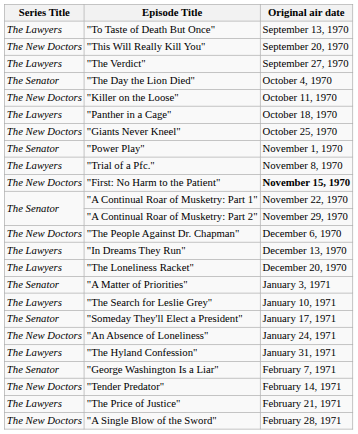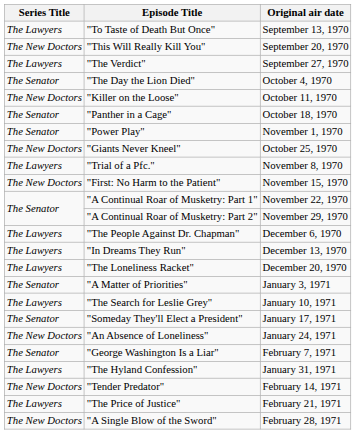 <table class="wikitable">
 <tr>
 <th>Series Title</th>
 <th>Episode Title</th>
 <th>Original air date</th>
 </tr>
 <tr>
 <td><em>The Lawyers</em></td>
 <td>"To Taste of Death But Once"</td>
 <td>September 13, 1970</td>
 </tr>
 <tr>
 <td><em>The New Doctors</em></td>
 <td>"This Will Really Kill You"</td>
 <td>September 20, 1970</td>
 </tr>
 <tr>
 <td><em>The Lawyers</em></td>
 <td>"The Verdict"</td>
 <td>September 27, 1970</td>
 </tr>
 <tr>
 <td><em>The Senator</em></td>
 <td>"The Day the Lion Died"</td>
 <td>October 4, 1970</td>
 </tr>
 <tr>
 <td><em>The New Doctors</em></td>
 <td>"Killer on the Loose"</td>
 <td>October 11, 1970</td>
 </tr>
 <tr>
-<td><em>The Lawyers</em></td>
+<td><em>The Senator</em></td>
 <td>"Panther in a Cage"</td>
 <td>October 18, 1970</td>
+</tr>
+<tr>
+<td><em>The Senator</em></td>
+<td>"Power Play"</td>
+<td>November 1, 1970</td>
 </tr>
 <tr>
 <td><em>The New Doctors</em></td>
 <td>"Giants Never Kneel"</td>
 <td>October 25, 1970</td>
-</tr>
-<tr>
-<td><em>The Senator</em></td>
-<td>"Power Play"</td>
-<td>November 1, 1970</td>
 </tr>
 <tr>
 <td><em>The Lawyers</em></td>
 <td>"Trial of a Pfc."</td>
 <td>November 8, 1970</td>
 </tr>
 <tr>
 <td><em>The New Doctors</em></td>
 <td>"First: No Harm to the Patient"</td>
-<td><strong>November 15, 1970</strong></td>
+<td>November 15, 1970</td>
 </tr>
 <tr>
 <td rowspan="2"><em>The Senator</em></td>
 <td>"A Continual Roar of Musketry: Part 1"</td>
 <td>November 22, 1970</td>
 </tr>
 <tr>
 <td>"A Continual Roar of Musketry: Part 2"</td>
 <td>November 29, 1970</td>
 </tr>
 <tr>
-<td><em>The New Doctors</em></td>
+<td><em>The Lawyers</em></td>
 <td>"The People Against Dr. Chapman"</td>
 <td>December 6, 1970</td>
 </tr>
 <tr>
 <td><em>The Lawyers</em></td>
 <td>"In Dreams They Run"</td>
 <td>December 13, 1970</td>
 </tr>
 <tr>
 <td><em>The Lawyers</em></td>
 <td>"The Loneliness Racket"</td>
 <td>December 20, 1970</td>
 </tr>
 <tr>
 <td><em>The Senator</em></td>
 <td>"A Matter of Priorities"</td>
 <td>January 3, 1971</td>
 </tr>
 <tr>
 <td><em>The Lawyers</em></td>
 <td>"The Search for Leslie Grey"</td>
 <td>January 10, 1971</td>
 </tr>
 <tr>
 <td><em>The Senator</em></td>
 <td>"Someday They'll Elect a President"</td>
 <td>January 17, 1971</td>
 </tr>
 <tr>
 <td><em>The New Doctors</em></td>
 <td>"An Absence of Loneliness"</td>
 <td>January 24, 1971</td>
 </tr>
 <tr>
+<td><em>The Senator</em></td>
+<td>"George Washington Is a Liar"</td>
+<td>February 7, 1971</td>
+</tr>
+<tr>
 <td><em>The Lawyers</em></td>
 <td>"The Hyland Confession"</td>
 <td>January 31, 1971</td>
-</tr>
-<tr>
-<td><em>The Senator</em></td>
-<td>"George Washington Is a Liar"</td>
-<td>February 7, 1971</td>
 </tr>
 <tr>
 <td><em>The New Doctors</em></td>
 <td>"Tender Predator"</td>
 <td>February 14, 1971</td>
 </tr>
 <tr>
 <td><em>The Lawyers</em></td>
 <td>"The Price of Justice"</td>
 <td>February 21, 1971</td>
 </tr>
 <tr>
 <td><em>The New Doctors</em></td>
 <td>"A Single Blow of the Sword"</td>
 <td>February 28, 1971</td>
 </tr>
 </table>
